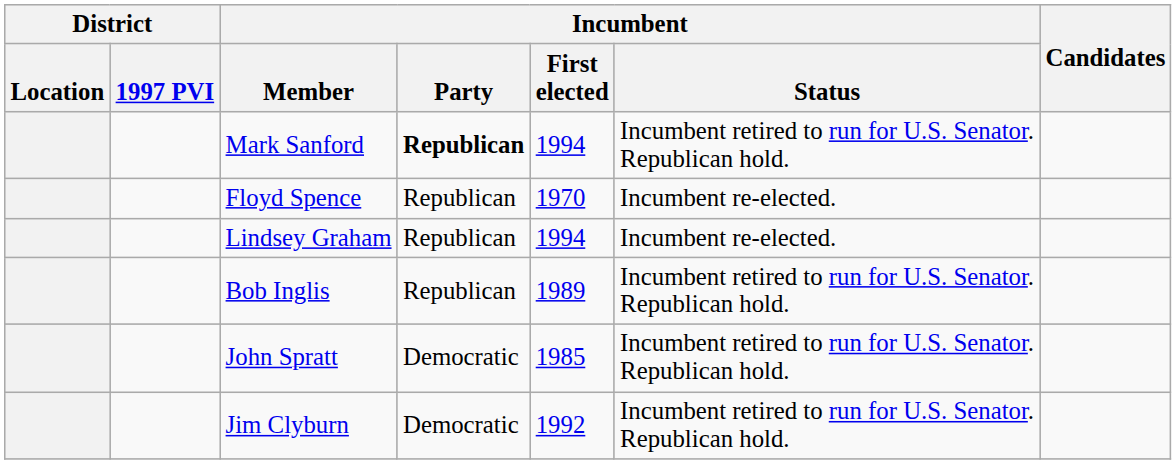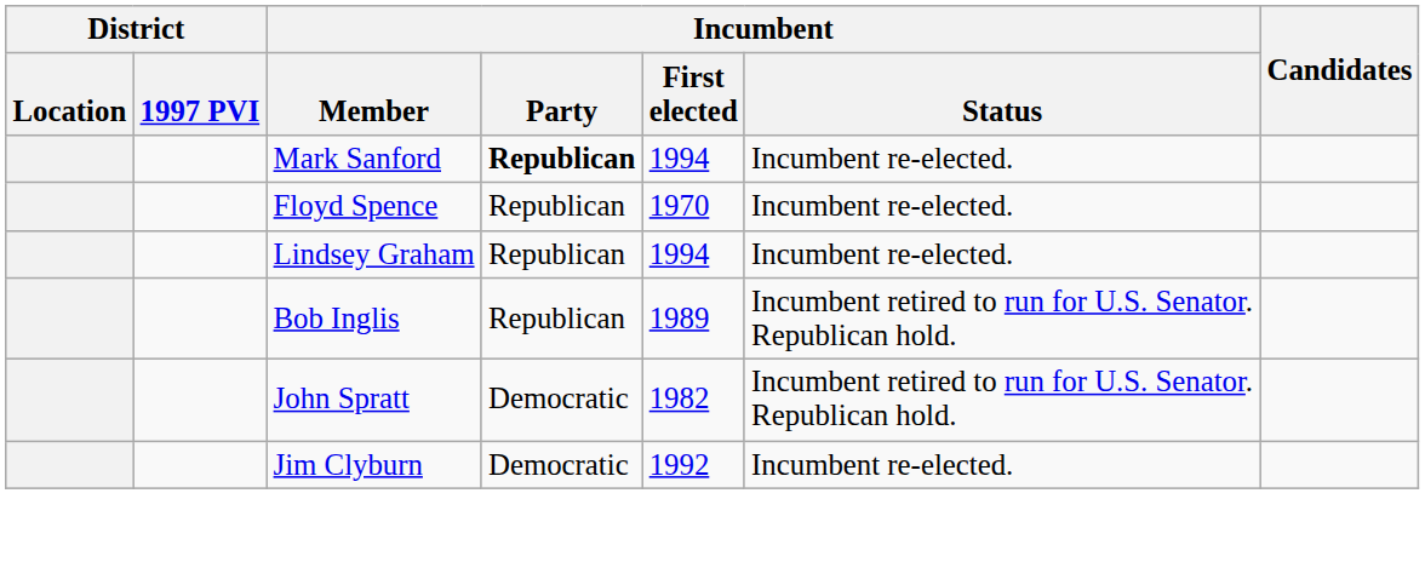 <table class="wikitable sortable">
 <tr>
 <th colspan=2>District</th>
 <th colspan=4>Incumbent</th>
 <th rowspan=2 class="unsortable">Candidates</th>
 </tr>
 <tr valign=bottom>
 <th>Location</th>
 <th><a href='#'>1997 PVI</a></th>
 <th>Member</th>
 <th>Party</th>
 <th>First<br>elected</th>
 <th>Status</th>
 </tr>
 <tr>
 <th></th>
 <td></td>
 <td><a href='#'>Mark Sanford</a></td>
 <td><strong>Republican</strong></td>
 <td><a href='#'>1994</a></td>
-<td>Incumbent retired to <a href='#'>run for U.S. Senator</a>.<br>Republican hold.</td>
+<td>Incumbent re-elected.</td>
 <td nowrap></td>
 </tr>
 <tr>
 <th></th>
 <td></td>
 <td><a href='#'>Floyd Spence</a></td>
 <td>Republican</td>
 <td><a href='#'>1970</a></td>
 <td>Incumbent re-elected.</td>
 <td nowrap></td>
 </tr>
 <tr>
 <th></th>
 <td></td>
 <td><a href='#'>Lindsey Graham</a></td>
 <td>Republican</td>
 <td><a href='#'>1994</a></td>
 <td>Incumbent re-elected.</td>
 <td nowrap></td>
 </tr>
 <tr>
 <th></th>
 <td></td>
 <td><a href='#'>Bob Inglis</a></td>
 <td>Republican</td>
 <td><a href='#'>1989</a></td>
 <td>Incumbent retired to <a href='#'>run for U.S. Senator</a>.<br>Republican hold.</td>
 <td nowrap></td>
 </tr>
 <tr>
 <th></th>
 <td></td>
 <td><a href='#'>John Spratt</a></td>
 <td>Democratic</td>
-<td><a href='#'>1985</a></td>
+<td><a href='#'>1982</a></td>
 <td>Incumbent retired to <a href='#'>run for U.S. Senator</a>.<br>Republican hold.</td>
 <td nowrap></td>
 </tr>
 <tr>
 <th></th>
 <td></td>
 <td><a href='#'>Jim Clyburn</a></td>
 <td>Democratic</td>
 <td><a href='#'>1992</a></td>
-<td>Incumbent retired to <a href='#'>run for U.S. Senator</a>.<br>Republican hold.</td>
+<td>Incumbent re-elected.</td>
 <td nowrap></td>
 </tr>
 </table>
